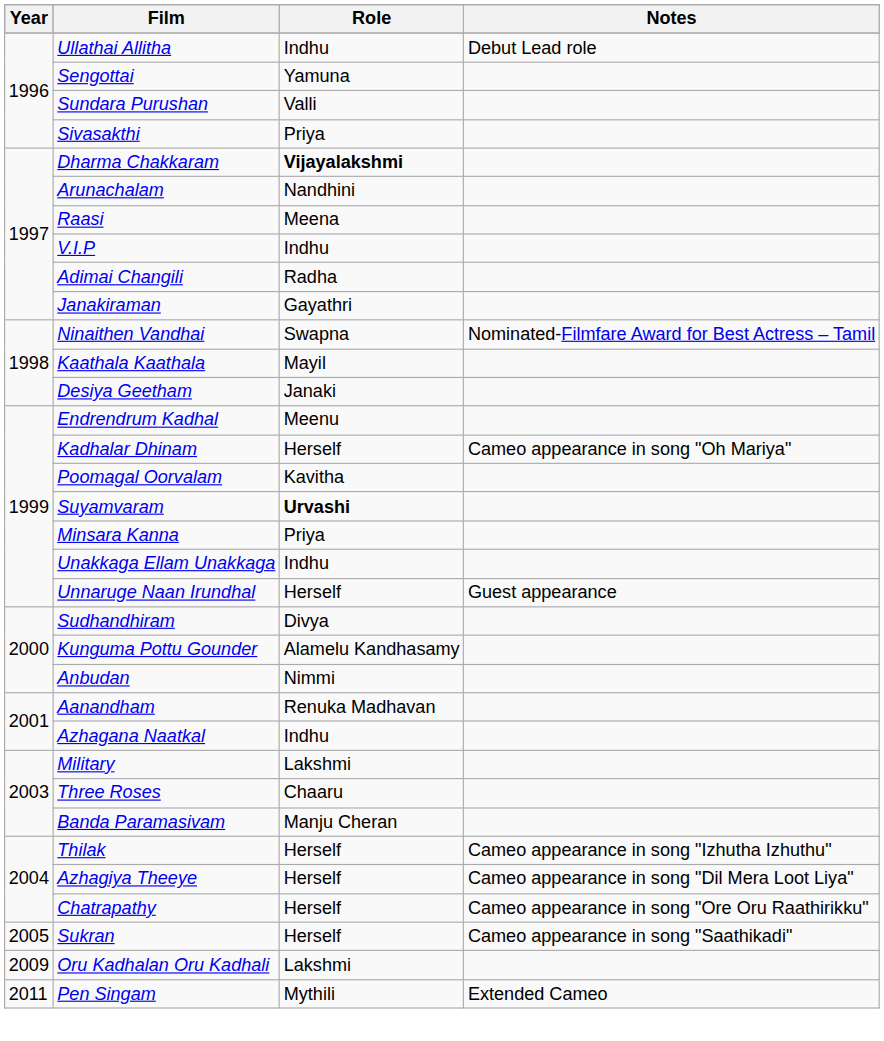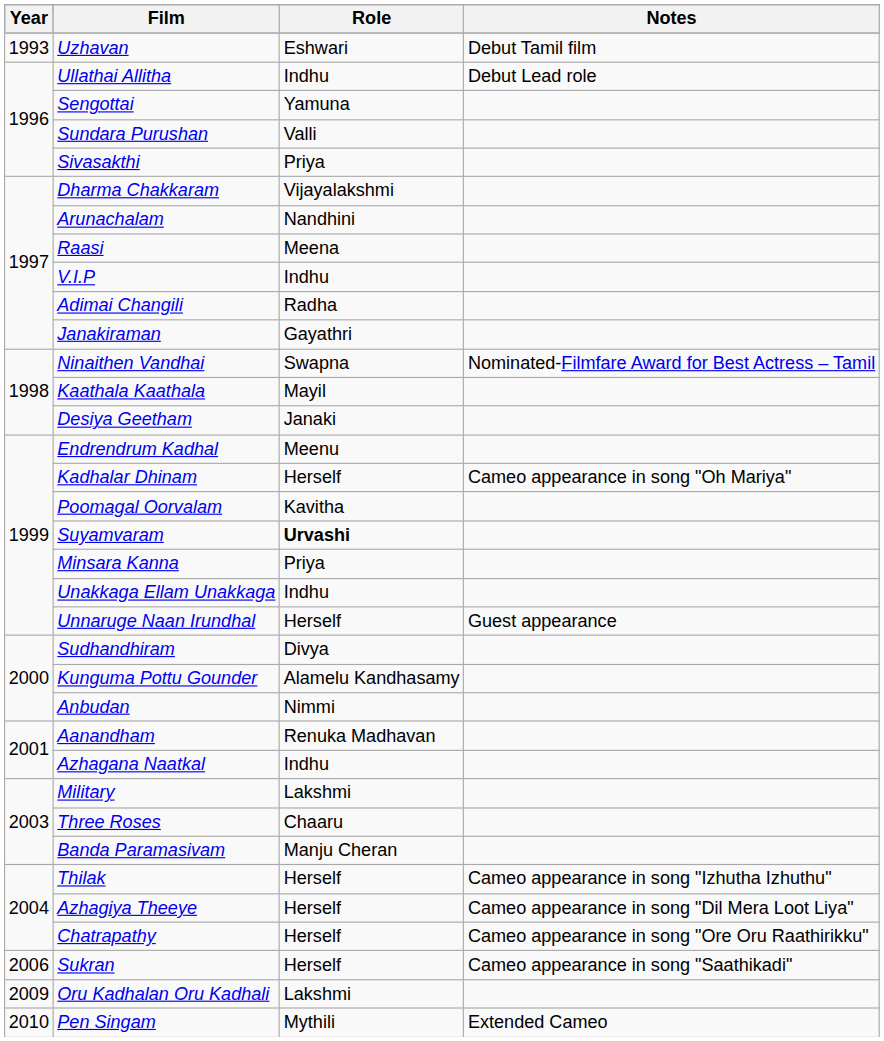 <table class="wikitable sortable">
 <tr style="background:#000;">
 <th>Year</th>
 <th>Film</th>
 <th>Role</th>
 <th class=unsortable>Notes</th>
+</tr>
+<tr>
+<td>1993</td>
+<td><em><a href='#'>Uzhavan</a></em></td>
+<td>Eshwari</td>
+<td>Debut Tamil film</td>
 </tr>
 <tr>
 <td rowspan="4">1996</td>
 <td><em><a href='#'>Ullathai Allitha</a></em></td>
 <td>Indhu</td>
 <td>Debut Lead role</td>
 </tr>
 <tr>
 <td><em><a href='#'>Sengottai</a></em></td>
 <td>Yamuna</td>
 <td></td>
 </tr>
 <tr>
 <td><em><a href='#'>Sundara Purushan</a></em></td>
 <td>Valli</td>
 <td></td>
 </tr>
 <tr>
 <td><em><a href='#'>Sivasakthi</a></em></td>
 <td>Priya</td>
 <td></td>
 </tr>
 <tr>
 <td rowspan="6">1997</td>
 <td><em><a href='#'>Dharma Chakkaram</a></em></td>
-<td><strong>Vijayalakshmi</strong></td>
+<td>Vijayalakshmi</td>
 <td></td>
 </tr>
 <tr>
 <td><em><a href='#'>Arunachalam</a></em></td>
 <td>Nandhini</td>
 <td></td>
 </tr>
 <tr>
 <td><em><a href='#'>Raasi</a></em></td>
 <td>Meena</td>
 <td></td>
 </tr>
 <tr>
 <td><em><a href='#'>V.I.P</a></em></td>
 <td>Indhu</td>
 <td></td>
 </tr>
 <tr>
 <td><em><a href='#'>Adimai Changili</a></em></td>
 <td>Radha</td>
 <td></td>
 </tr>
 <tr>
 <td><em><a href='#'>Janakiraman</a></em></td>
 <td>Gayathri</td>
 <td></td>
 </tr>
 <tr>
 <td rowspan="3">1998</td>
 <td><em><a href='#'>Ninaithen Vandhai</a></em></td>
 <td>Swapna</td>
 <td>Nominated-<a href='#'>Filmfare Award for Best Actress – Tamil</a></td>
 </tr>
 <tr>
 <td><em><a href='#'>Kaathala Kaathala</a></em></td>
 <td>Mayil</td>
 <td></td>
 </tr>
 <tr>
 <td><em><a href='#'>Desiya Geetham</a></em></td>
 <td>Janaki</td>
 <td></td>
 </tr>
 <tr>
 <td rowspan="7">1999</td>
 <td><em><a href='#'>Endrendrum Kadhal</a></em></td>
 <td>Meenu</td>
 <td></td>
 </tr>
 <tr>
 <td><em><a href='#'>Kadhalar Dhinam</a></em></td>
 <td>Herself</td>
 <td>Cameo appearance in song "Oh Mariya"</td>
 </tr>
 <tr>
 <td><em><a href='#'>Poomagal Oorvalam</a></em></td>
 <td>Kavitha</td>
 <td></td>
 </tr>
 <tr>
 <td><em><a href='#'>Suyamvaram</a></em></td>
 <td><strong>Urvashi</strong></td>
 <td></td>
 </tr>
 <tr>
 <td><em><a href='#'>Minsara Kanna</a></em></td>
 <td>Priya</td>
 <td></td>
 </tr>
 <tr>
 <td><em><a href='#'>Unakkaga Ellam Unakkaga</a></em></td>
 <td>Indhu</td>
 <td></td>
 </tr>
 <tr>
 <td><em><a href='#'>Unnaruge Naan Irundhal</a></em></td>
 <td>Herself</td>
 <td>Guest appearance</td>
 </tr>
 <tr>
 <td rowspan="3">2000</td>
 <td><em><a href='#'>Sudhandhiram</a></em></td>
 <td>Divya</td>
 <td></td>
 </tr>
 <tr>
 <td><em><a href='#'>Kunguma Pottu Gounder</a></em></td>
 <td>Alamelu Kandhasamy</td>
 <td></td>
 </tr>
 <tr>
 <td><em><a href='#'>Anbudan</a></em></td>
 <td>Nimmi</td>
 <td></td>
 </tr>
 <tr>
 <td rowspan="2">2001</td>
 <td><em><a href='#'>Aanandham</a></em></td>
 <td>Renuka Madhavan</td>
 <td></td>
 </tr>
 <tr>
 <td><em><a href='#'>Azhagana Naatkal</a></em></td>
 <td>Indhu</td>
 <td></td>
 </tr>
 <tr>
 <td rowspan="3">2003</td>
 <td><em><a href='#'>Military</a></em></td>
 <td>Lakshmi</td>
 <td></td>
 </tr>
 <tr>
 <td><em><a href='#'>Three Roses</a></em></td>
 <td>Chaaru</td>
 <td></td>
 </tr>
 <tr>
 <td><em><a href='#'>Banda Paramasivam</a></em></td>
 <td>Manju Cheran</td>
 <td></td>
 </tr>
 <tr>
 <td rowspan="3">2004</td>
 <td><em><a href='#'>Thilak</a></em></td>
 <td>Herself</td>
 <td>Cameo appearance in song "Izhutha Izhuthu"</td>
 </tr>
 <tr>
 <td><em><a href='#'>Azhagiya Theeye</a></em></td>
 <td>Herself</td>
 <td>Cameo appearance in song "Dil Mera Loot Liya"</td>
 </tr>
 <tr>
 <td><em><a href='#'>Chatrapathy</a></em></td>
 <td>Herself</td>
 <td>Cameo appearance in song "Ore Oru Raathirikku"</td>
 </tr>
 <tr>
-<td>2005</td>
+<td>2006</td>
 <td><em><a href='#'>Sukran</a></em></td>
 <td>Herself</td>
 <td>Cameo appearance in song "Saathikadi"</td>
 </tr>
 <tr>
 <td>2009</td>
 <td><em><a href='#'>Oru Kadhalan Oru Kadhali</a></em></td>
 <td>Lakshmi</td>
 <td></td>
 </tr>
 <tr>
-<td>2011</td>
+<td>2010</td>
 <td><em><a href='#'>Pen Singam</a></em></td>
 <td>Mythili</td>
 <td>Extended Cameo</td>
 </tr>
 </table>
